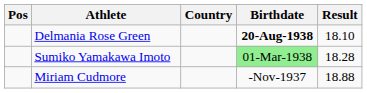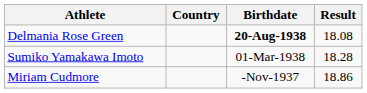 <table class="wikitable"  style="text-align:center; width:70%;">
 <tr>
-<th>Pos</th>
 <th>Athlete</th>
 <th>Country</th>
 <th>Birthdate</th>
 <th>Result</th>
 </tr>
 <tr>
-<td align=center></td>
 <td align=left><a href='#'>Delmania Rose Green</a></td>
 <td align=left></td>
 <td><strong>20-Aug-1938</strong></td>
-<td>18.10</td>
+<td>18.08</td>
 </tr>
 <tr>
-<td align=center></td>
 <td align=left><a href='#'>Sumiko Yamakawa Imoto</a></td>
 <td align=left></td>
-<td style="background: lightgreen;">01-Mar-1938</td>
+<td>01-Mar-1938</td>
 <td>18.28</td>
 </tr>
 <tr>
-<td align=center></td>
 <td align=left><a href='#'>Miriam Cudmore</a></td>
 <td align=left></td>
 <td>-Nov-1937</td>
-<td>18.88</td>
+<td>18.86</td>
 </tr>
 </table>
